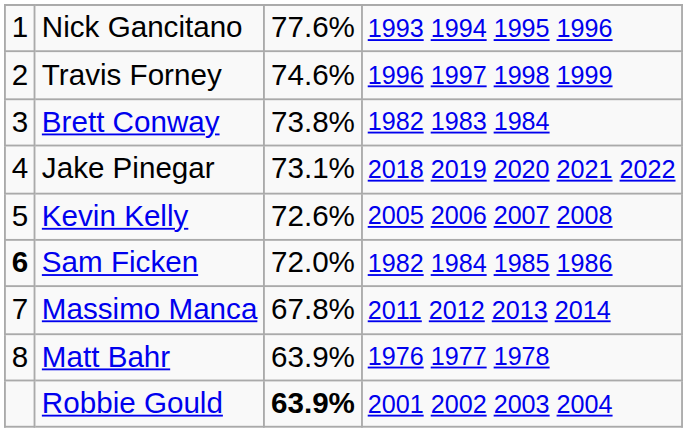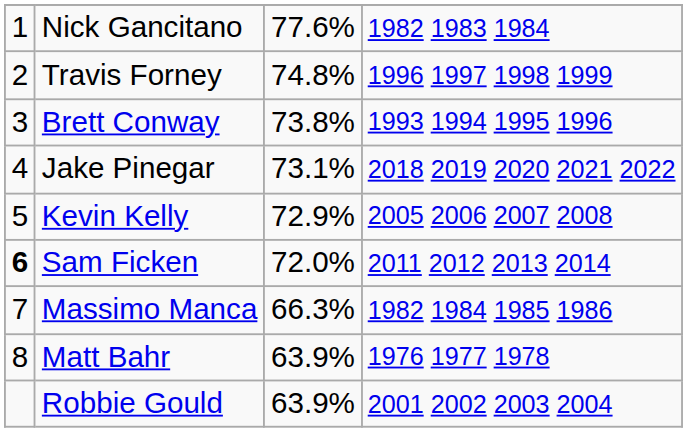 <table class="wikitable">
 <tr>
 </tr>
 <tr>
 <td>1</td>
 <td>Nick Gancitano</td>
 <td>77.6%</td>
-<td style="font-size:85%;"><a href='#'>1993</a> <a href='#'>1994</a> <a href='#'>1995</a> <a href='#'>1996</a></td>
+<td style="font-size:85%;"><a href='#'>1982</a> <a href='#'>1983</a> <a href='#'>1984</a></td>
 </tr>
 <tr>
 <td>2</td>
 <td>Travis Forney</td>
-<td>74.6%</td>
+<td>74.8%</td>
 <td style="font-size:85%;"><a href='#'>1996</a> <a href='#'>1997</a> <a href='#'>1998</a> <a href='#'>1999</a></td>
 </tr>
 <tr>
 <td>3</td>
 <td><a href='#'>Brett Conway</a></td>
 <td>73.8%</td>
-<td style="font-size:85%;"><a href='#'>1982</a> <a href='#'>1983</a> <a href='#'>1984</a></td>
+<td style="font-size:85%;"><a href='#'>1993</a> <a href='#'>1994</a> <a href='#'>1995</a> <a href='#'>1996</a></td>
 </tr>
 <tr>
 <td>4</td>
 <td>Jake Pinegar</td>
 <td>73.1%</td>
 <td style="font-size:85%;"><a href='#'>2018</a> <a href='#'>2019</a> <a href='#'>2020</a> <a href='#'>2021</a> <a href='#'>2022</a></td>
 </tr>
 <tr>
 <td>5</td>
 <td><a href='#'>Kevin Kelly</a></td>
-<td>72.6%</td>
+<td>72.9%</td>
 <td style="font-size:85%;"><a href='#'>2005</a> <a href='#'>2006</a> <a href='#'>2007</a> <a href='#'>2008</a></td>
 </tr>
 <tr>
 <td><strong>6</strong></td>
 <td><a href='#'>Sam Ficken</a></td>
 <td>72.0%</td>
-<td style="font-size:85%;"><a href='#'>1982</a> <a href='#'>1984</a> <a href='#'>1985</a> <a href='#'>1986</a></td>
+<td style="font-size:85%;"><a href='#'>2011</a> <a href='#'>2012</a> <a href='#'>2013</a> <a href='#'>2014</a></td>
 </tr>
 <tr>
 <td>7</td>
 <td><a href='#'>Massimo Manca</a></td>
-<td>67.8%</td>
-<td style="font-size:85%;"><a href='#'>2011</a> <a href='#'>2012</a> <a href='#'>2013</a> <a href='#'>2014</a></td>
+<td>66.3%</td>
+<td style="font-size:85%;"><a href='#'>1982</a> <a href='#'>1984</a> <a href='#'>1985</a> <a href='#'>1986</a></td>
 </tr>
 <tr>
 <td>8</td>
 <td><a href='#'>Matt Bahr</a></td>
 <td>63.9%</td>
 <td style="font-size:85%;"><a href='#'>1976</a> <a href='#'>1977</a> <a href='#'>1978</a></td>
 </tr>
 <tr>
 <td></td>
 <td><a href='#'>Robbie Gould</a></td>
-<td><strong>63.9%</strong></td>
+<td>63.9%</td>
 <td style="font-size:85%;"><a href='#'>2001</a> <a href='#'>2002</a> <a href='#'>2003</a> <a href='#'>2004</a></td>
 </tr>
 </table>
